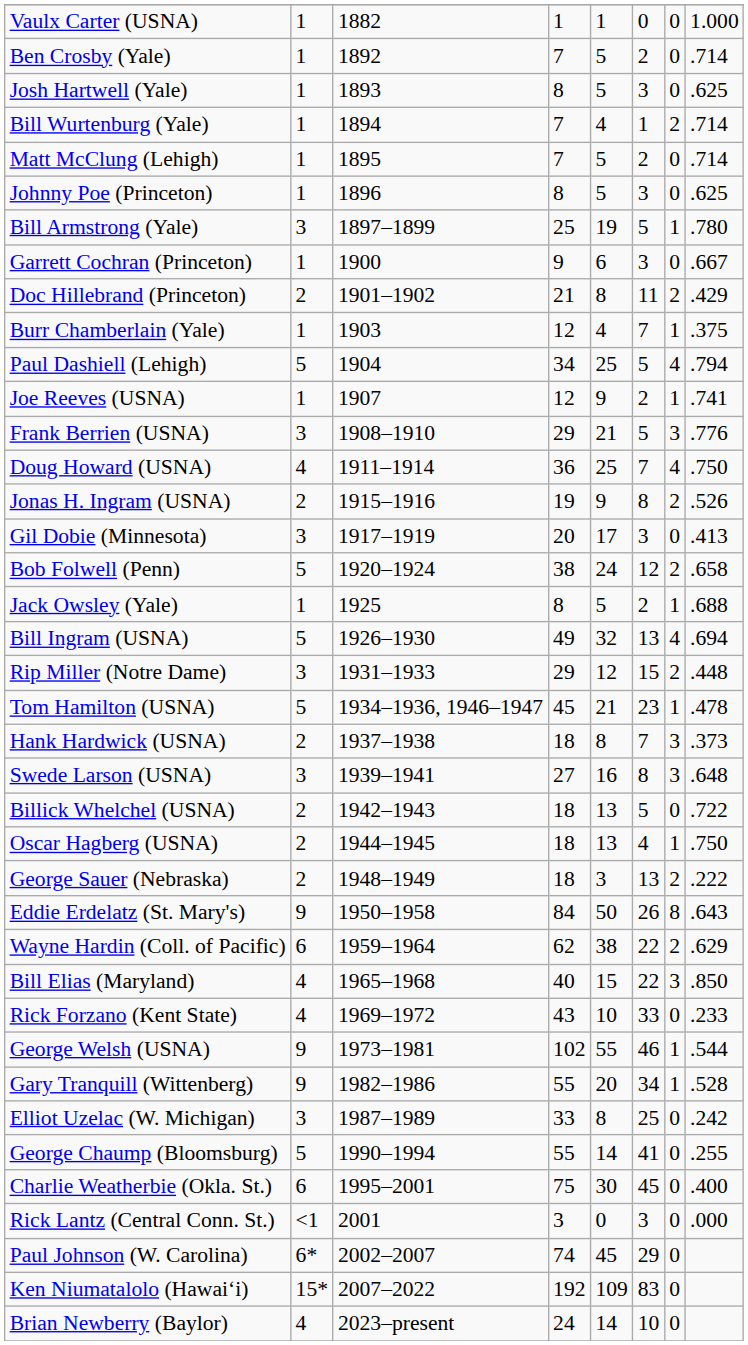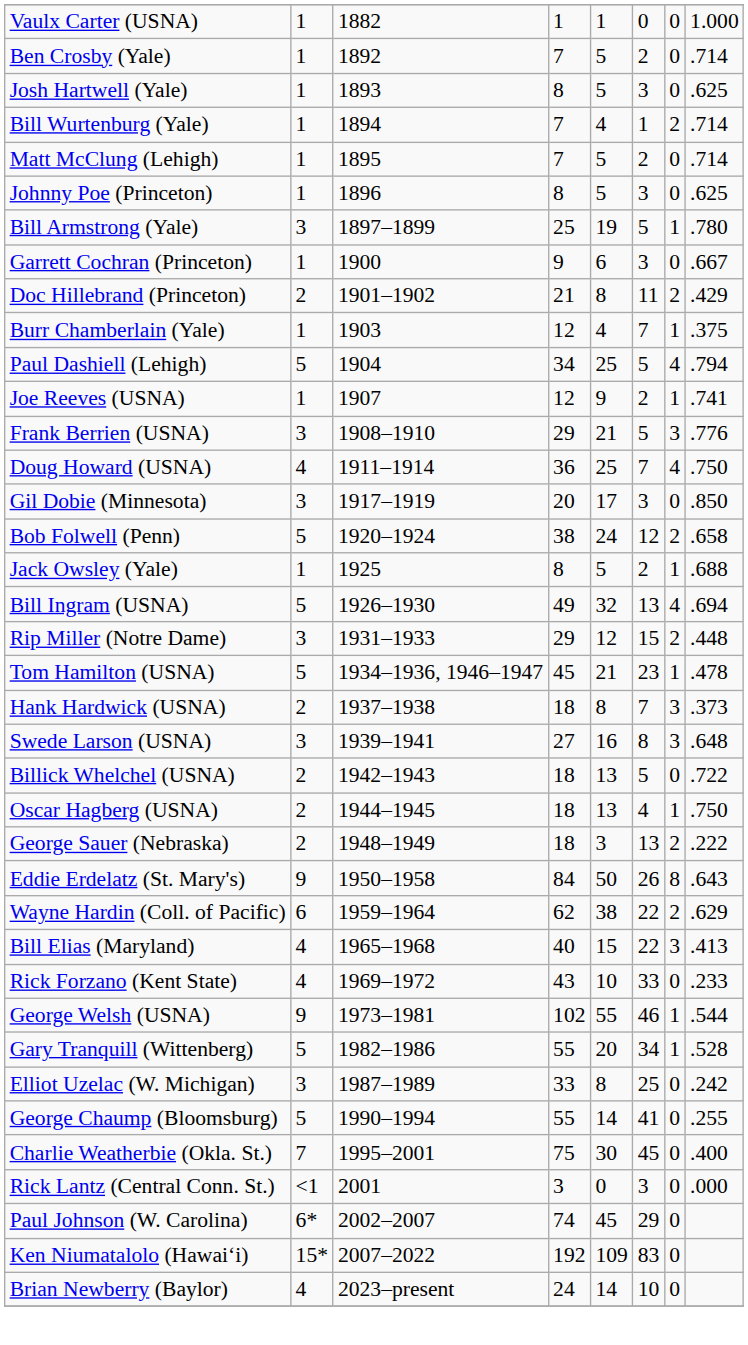 <table class="wikitable">
 <tr>
 </tr>
 <tr>
 <td><a href='#'>Vaulx Carter</a> (USNA)</td>
 <td>1</td>
 <td>1882</td>
 <td>1</td>
 <td>1</td>
 <td>0</td>
 <td>0</td>
 <td>1.000</td>
 </tr>
 <tr>
 <td><a href='#'>Ben Crosby</a> (Yale)</td>
 <td>1</td>
 <td>1892</td>
 <td>7</td>
 <td>5</td>
 <td>2</td>
 <td>0</td>
 <td>.714</td>
 </tr>
 <tr>
 <td><a href='#'>Josh Hartwell</a> (Yale)</td>
 <td>1</td>
 <td>1893</td>
 <td>8</td>
 <td>5</td>
 <td>3</td>
 <td>0</td>
 <td>.625</td>
 </tr>
 <tr>
 <td><a href='#'>Bill Wurtenburg</a> (Yale)</td>
 <td>1</td>
 <td>1894</td>
 <td>7</td>
 <td>4</td>
 <td>1</td>
 <td>2</td>
 <td>.714</td>
 </tr>
 <tr>
 <td><a href='#'>Matt McClung</a> (Lehigh)</td>
 <td>1</td>
 <td>1895</td>
 <td>7</td>
 <td>5</td>
 <td>2</td>
 <td>0</td>
 <td>.714</td>
 </tr>
 <tr>
 <td><a href='#'>Johnny Poe</a> (Princeton)</td>
 <td>1</td>
 <td>1896</td>
 <td>8</td>
 <td>5</td>
 <td>3</td>
 <td>0</td>
 <td>.625</td>
 </tr>
 <tr>
 <td><a href='#'>Bill Armstrong</a> (Yale)</td>
 <td>3</td>
 <td>1897–1899</td>
 <td>25</td>
 <td>19</td>
 <td>5</td>
 <td>1</td>
 <td>.780</td>
 </tr>
 <tr>
 <td><a href='#'>Garrett Cochran</a> (Princeton)</td>
 <td>1</td>
 <td>1900</td>
 <td>9</td>
 <td>6</td>
 <td>3</td>
 <td>0</td>
 <td>.667</td>
 </tr>
 <tr>
 <td><a href='#'>Doc Hillebrand</a> (Princeton)</td>
 <td>2</td>
 <td>1901–1902</td>
 <td>21</td>
 <td>8</td>
 <td>11</td>
 <td>2</td>
 <td>.429</td>
 </tr>
 <tr>
 <td><a href='#'>Burr Chamberlain</a> (Yale)</td>
 <td>1</td>
 <td>1903</td>
 <td>12</td>
 <td>4</td>
 <td>7</td>
 <td>1</td>
 <td>.375</td>
 </tr>
 <tr>
 <td><a href='#'>Paul Dashiell</a> (Lehigh)</td>
 <td>5</td>
 <td>1904</td>
 <td>34</td>
 <td>25</td>
 <td>5</td>
 <td>4</td>
 <td>.794</td>
 </tr>
 <tr>
 <td><a href='#'>Joe Reeves</a> (USNA)</td>
 <td>1</td>
 <td>1907</td>
 <td>12</td>
 <td>9</td>
 <td>2</td>
 <td>1</td>
 <td>.741</td>
 </tr>
 <tr>
 <td><a href='#'>Frank Berrien</a> (USNA)</td>
 <td>3</td>
 <td>1908–1910</td>
 <td>29</td>
 <td>21</td>
 <td>5</td>
 <td>3</td>
 <td>.776</td>
 </tr>
 <tr>
 <td><a href='#'>Doug Howard</a> (USNA)</td>
 <td>4</td>
 <td>1911–1914</td>
 <td>36</td>
 <td>25</td>
 <td>7</td>
 <td>4</td>
 <td>.750</td>
 </tr>
 <tr>
-<td><a href='#'>Jonas H. Ingram</a> (USNA)</td>
-<td>2</td>
-<td>1915–1916</td>
-<td>19</td>
-<td>9</td>
-<td>8</td>
-<td>2</td>
-<td>.526</td>
-</tr>
-<tr>
 <td><a href='#'>Gil Dobie</a> (Minnesota)</td>
 <td>3</td>
 <td>1917–1919</td>
 <td>20</td>
 <td>17</td>
 <td>3</td>
 <td>0</td>
-<td>.413</td>
+<td>.850</td>
 </tr>
 <tr>
 <td><a href='#'>Bob Folwell</a> (Penn)</td>
 <td>5</td>
 <td>1920–1924</td>
 <td>38</td>
 <td>24</td>
 <td>12</td>
 <td>2</td>
 <td>.658</td>
 </tr>
 <tr>
 <td><a href='#'>Jack Owsley</a> (Yale)</td>
 <td>1</td>
 <td>1925</td>
 <td>8</td>
 <td>5</td>
 <td>2</td>
 <td>1</td>
 <td>.688</td>
 </tr>
 <tr>
 <td><a href='#'>Bill Ingram</a> (USNA)</td>
 <td>5</td>
 <td>1926–1930</td>
 <td>49</td>
 <td>32</td>
 <td>13</td>
 <td>4</td>
 <td>.694</td>
 </tr>
 <tr>
 <td><a href='#'>Rip Miller</a> (Notre Dame)</td>
 <td>3</td>
 <td>1931–1933</td>
 <td>29</td>
 <td>12</td>
 <td>15</td>
 <td>2</td>
 <td>.448</td>
 </tr>
 <tr>
 <td><a href='#'>Tom Hamilton</a> (USNA)</td>
 <td>5</td>
 <td>1934–1936, 1946–1947</td>
 <td>45</td>
 <td>21</td>
 <td>23</td>
 <td>1</td>
 <td>.478</td>
 </tr>
 <tr>
 <td><a href='#'>Hank Hardwick</a> (USNA)</td>
 <td>2</td>
 <td>1937–1938</td>
 <td>18</td>
 <td>8</td>
 <td>7</td>
 <td>3</td>
 <td>.373</td>
 </tr>
 <tr>
 <td><a href='#'>Swede Larson</a> (USNA)</td>
 <td>3</td>
 <td>1939–1941</td>
 <td>27</td>
 <td>16</td>
 <td>8</td>
 <td>3</td>
 <td>.648</td>
 </tr>
 <tr>
 <td><a href='#'>Billick Whelchel</a> (USNA)</td>
 <td>2</td>
 <td>1942–1943</td>
 <td>18</td>
 <td>13</td>
 <td>5</td>
 <td>0</td>
 <td>.722</td>
 </tr>
 <tr>
 <td><a href='#'>Oscar Hagberg</a> (USNA)</td>
 <td>2</td>
 <td>1944–1945</td>
 <td>18</td>
 <td>13</td>
 <td>4</td>
 <td>1</td>
 <td>.750</td>
 </tr>
 <tr>
 <td><a href='#'>George Sauer</a> (Nebraska)</td>
 <td>2</td>
 <td>1948–1949</td>
 <td>18</td>
 <td>3</td>
 <td>13</td>
 <td>2</td>
 <td>.222</td>
 </tr>
 <tr>
 <td><a href='#'>Eddie Erdelatz</a> (St. Mary's)</td>
 <td>9</td>
 <td>1950–1958</td>
 <td>84</td>
 <td>50</td>
 <td>26</td>
 <td>8</td>
 <td>.643</td>
 </tr>
 <tr>
 <td><a href='#'>Wayne Hardin</a> (Coll. of Pacific)</td>
 <td>6</td>
 <td>1959–1964</td>
 <td>62</td>
 <td>38</td>
 <td>22</td>
 <td>2</td>
 <td>.629</td>
 </tr>
 <tr>
 <td><a href='#'>Bill Elias</a> (Maryland)</td>
 <td>4</td>
 <td>1965–1968</td>
 <td>40</td>
 <td>15</td>
 <td>22</td>
 <td>3</td>
-<td>.850</td>
+<td>.413</td>
 </tr>
 <tr>
 <td><a href='#'>Rick Forzano</a> (Kent State)</td>
 <td>4</td>
 <td>1969–1972</td>
 <td>43</td>
 <td>10</td>
 <td>33</td>
 <td>0</td>
 <td>.233</td>
 </tr>
 <tr>
 <td><a href='#'>George Welsh</a> (USNA)</td>
 <td>9</td>
 <td>1973–1981</td>
 <td>102</td>
 <td>55</td>
 <td>46</td>
 <td>1</td>
 <td>.544</td>
 </tr>
 <tr>
 <td><a href='#'>Gary Tranquill</a> (Wittenberg)</td>
-<td>9</td>
+<td>5</td>
 <td>1982–1986</td>
 <td>55</td>
 <td>20</td>
 <td>34</td>
 <td>1</td>
 <td>.528</td>
 </tr>
 <tr>
 <td><a href='#'>Elliot Uzelac</a> (W. Michigan)</td>
 <td>3</td>
 <td>1987–1989</td>
 <td>33</td>
 <td>8</td>
 <td>25</td>
 <td>0</td>
 <td>.242</td>
 </tr>
 <tr>
 <td><a href='#'>George Chaump</a> (Bloomsburg)</td>
 <td>5</td>
 <td>1990–1994</td>
 <td>55</td>
 <td>14</td>
 <td>41</td>
 <td>0</td>
 <td>.255</td>
 </tr>
 <tr>
 <td><a href='#'>Charlie Weatherbie</a> (Okla. St.)</td>
-<td>6</td>
+<td>7</td>
 <td>1995–2001</td>
 <td>75</td>
 <td>30</td>
 <td>45</td>
 <td>0</td>
 <td>.400</td>
 </tr>
 <tr>
 <td><a href='#'>Rick Lantz</a> (Central Conn. St.)</td>
 <td><1</td>
 <td>2001</td>
 <td>3</td>
 <td>0</td>
 <td>3</td>
 <td>0</td>
 <td>.000</td>
 </tr>
 <tr>
 <td><a href='#'>Paul Johnson</a> (W. Carolina)</td>
 <td>6*</td>
 <td>2002–2007</td>
 <td>74</td>
 <td>45</td>
 <td>29</td>
 <td>0</td>
 <td></td>
 </tr>
 <tr>
 <td><a href='#'>Ken Niumatalolo</a> (Hawaiʻi)</td>
 <td>15*</td>
 <td>2007–2022</td>
 <td>192</td>
 <td>109</td>
 <td>83</td>
 <td>0</td>
 <td></td>
 </tr>
 <tr>
 <td><a href='#'>Brian Newberry</a> (Baylor)</td>
 <td>4</td>
 <td>2023–present</td>
 <td>24</td>
 <td>14</td>
 <td>10</td>
 <td>0</td>
 <td></td>
 </tr>
 <tr>
 </tr>
 </table>
